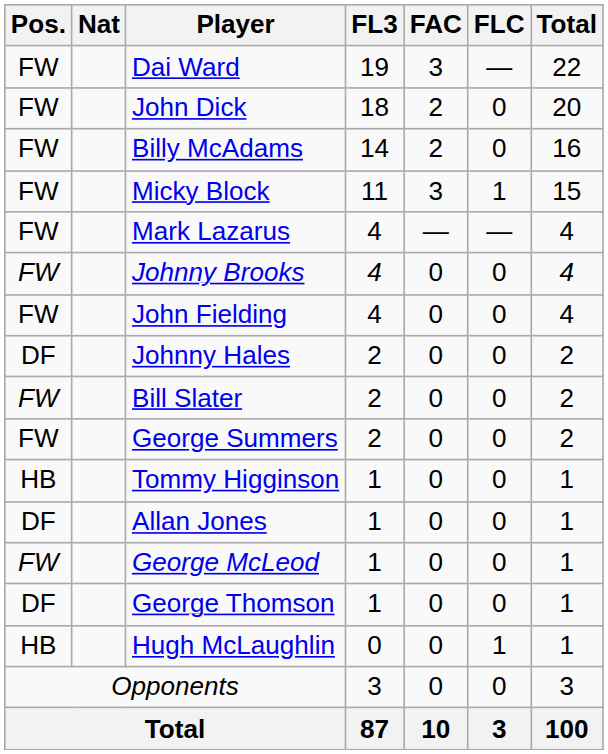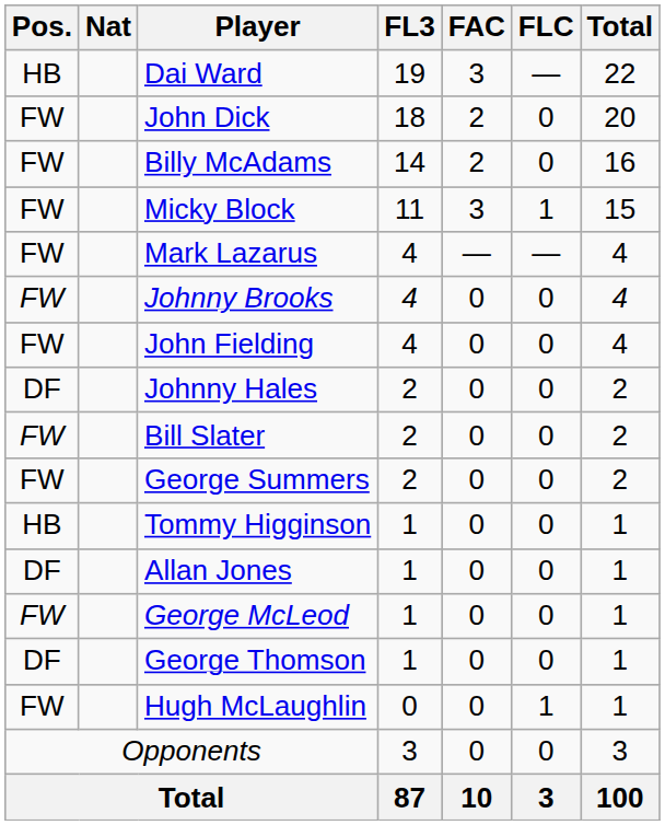 <table class="wikitable"  style="text-align:center; border:1px #aaa solid;">
 <tr>
 <th>Pos.</th>
 <th>Nat</th>
 <th>Player</th>
 <th>FL3</th>
 <th>FAC</th>
 <th>FLC</th>
 <th>Total</th>
 </tr>
 <tr>
-<td>FW</td>
+<td>HB</td>
 <td></td>
 <td style="text-align:left;"><a href='#'>Dai Ward</a></td>
 <td>19</td>
 <td>3</td>
 <td>—</td>
 <td>22</td>
 </tr>
 <tr>
 <td>FW</td>
 <td></td>
 <td style="text-align:left;"><a href='#'>John Dick</a></td>
 <td>18</td>
 <td>2</td>
 <td>0</td>
 <td>20</td>
 </tr>
 <tr>
 <td>FW</td>
 <td></td>
 <td style="text-align:left;"><a href='#'>Billy McAdams</a></td>
 <td>14</td>
 <td>2</td>
 <td>0</td>
 <td>16</td>
 </tr>
 <tr>
 <td>FW</td>
 <td></td>
 <td style="text-align:left;"><a href='#'>Micky Block</a></td>
 <td>11</td>
 <td>3</td>
 <td>1</td>
 <td>15</td>
 </tr>
 <tr>
 <td>FW</td>
 <td></td>
 <td style="text-align:left;"><a href='#'>Mark Lazarus</a></td>
 <td>4</td>
 <td>—</td>
 <td>—</td>
 <td>4</td>
 </tr>
 <tr>
 <td><em>FW</em></td>
 <td><em></em></td>
 <td style="text-align:left;"><em><a href='#'>Johnny Brooks</a></em></td>
 <td><em>4</em></td>
 <td>0</td>
 <td>0</td>
 <td><em>4</em></td>
 </tr>
 <tr>
 <td>FW</td>
 <td></td>
 <td style="text-align:left;"><a href='#'>John Fielding</a></td>
 <td>4</td>
 <td>0</td>
 <td>0</td>
 <td>4</td>
 </tr>
 <tr>
 <td>DF</td>
 <td></td>
 <td style="text-align:left;"><a href='#'>Johnny Hales</a></td>
 <td>2</td>
 <td>0</td>
 <td>0</td>
 <td>2</td>
 </tr>
 <tr>
 <td><em>FW</em></td>
 <td></td>
 <td style="text-align:left;"><a href='#'>Bill Slater</a></td>
 <td>2</td>
 <td>0</td>
 <td>0</td>
 <td>2</td>
 </tr>
 <tr>
 <td>FW</td>
 <td></td>
 <td style="text-align:left;"><a href='#'>George Summers</a></td>
 <td>2</td>
 <td>0</td>
 <td>0</td>
 <td>2</td>
 </tr>
 <tr>
 <td>HB</td>
 <td></td>
 <td style="text-align:left;"><a href='#'>Tommy Higginson</a></td>
 <td>1</td>
 <td>0</td>
 <td>0</td>
 <td>1</td>
 </tr>
 <tr>
 <td>DF</td>
 <td></td>
 <td style="text-align:left;"><a href='#'>Allan Jones</a></td>
 <td>1</td>
 <td>0</td>
 <td>0</td>
 <td>1</td>
 </tr>
 <tr>
 <td><em>FW</em></td>
 <td><em></em></td>
 <td style="text-align:left;"><a href='#'><em>George McLeod</em></a></td>
 <td>1</td>
 <td>0</td>
 <td>0</td>
 <td>1</td>
 </tr>
 <tr>
 <td>DF</td>
 <td></td>
 <td style="text-align:left;"><a href='#'>George Thomson</a></td>
 <td>1</td>
 <td>0</td>
 <td>0</td>
 <td>1</td>
 </tr>
 <tr>
-<td>HB</td>
+<td>FW</td>
 <td></td>
 <td style="text-align:left;"><a href='#'>Hugh McLaughlin</a></td>
 <td>0</td>
 <td>0</td>
 <td>1</td>
 <td>1</td>
 </tr>
 <tr>
 <td colspan="3"><em>Opponents</em></td>
 <td>3</td>
 <td>0</td>
 <td>0</td>
 <td>3</td>
 </tr>
 <tr>
 <th colspan="3">Total</th>
 <th>87</th>
 <th>10</th>
 <th>3</th>
 <th>100</th>
 </tr>
 </table>
